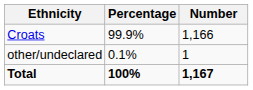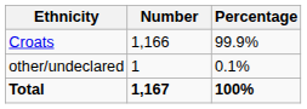 <table class="wikitable">
 <tr>
 <th width="100px">Ethnicity</th>
+<th width="80px">Number</th>
 <th width="80px">Percentage</th>
-<th width="80px">Number</th>
 </tr>
 <tr>
 <td><a href='#'>Croats</a></td>
+<td>1,166</td>
 <td>99.9%</td>
-<td>1,166</td>
 </tr>
 <tr>
 <td>other/undeclared</td>
+<td>1</td>
 <td>0.1%</td>
-<td>1</td>
 </tr>
 <tr>
 <td><strong>Total</strong></td>
+<td><strong>1,167</strong></td>
 <td><strong>100%</strong></td>
-<td><strong>1,167</strong></td>
 </tr>
 </table>
